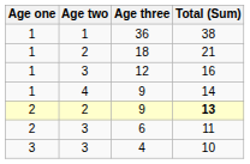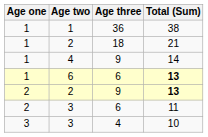 <table class="wikitable" style="text-align:center;">
 <tr>
 <th>Age one</th>
 <th>Age two</th>
 <th>Age three</th>
 <th>Total (Sum)</th>
 </tr>
 <tr>
 <td>1</td>
 <td>1</td>
 <td>36</td>
 <td>38</td>
 </tr>
 <tr>
 <td>1</td>
 <td>2</td>
 <td>18</td>
 <td>21</td>
 </tr>
 <tr>
 <td>1</td>
-<td>3</td>
-<td>12</td>
-<td>16</td>
-</tr>
-<tr>
-<td>1</td>
 <td>4</td>
 <td>9</td>
 <td>14</td>
+</tr>
+<tr style="color:#000;background:#ffc;">
+<td>1</td>
+<td>6</td>
+<td>6</td>
+<td><strong>13</strong></td>
 </tr>
 <tr style="color:#000;background:#ffc;">
 <td>2</td>
 <td>2</td>
 <td>9</td>
 <td><strong>13</strong></td>
 </tr>
 <tr>
 <td>2</td>
 <td>3</td>
 <td>6</td>
 <td>11</td>
 </tr>
 <tr>
 <td>3</td>
 <td>3</td>
 <td>4</td>
 <td>10</td>
 </tr>
 </table>
